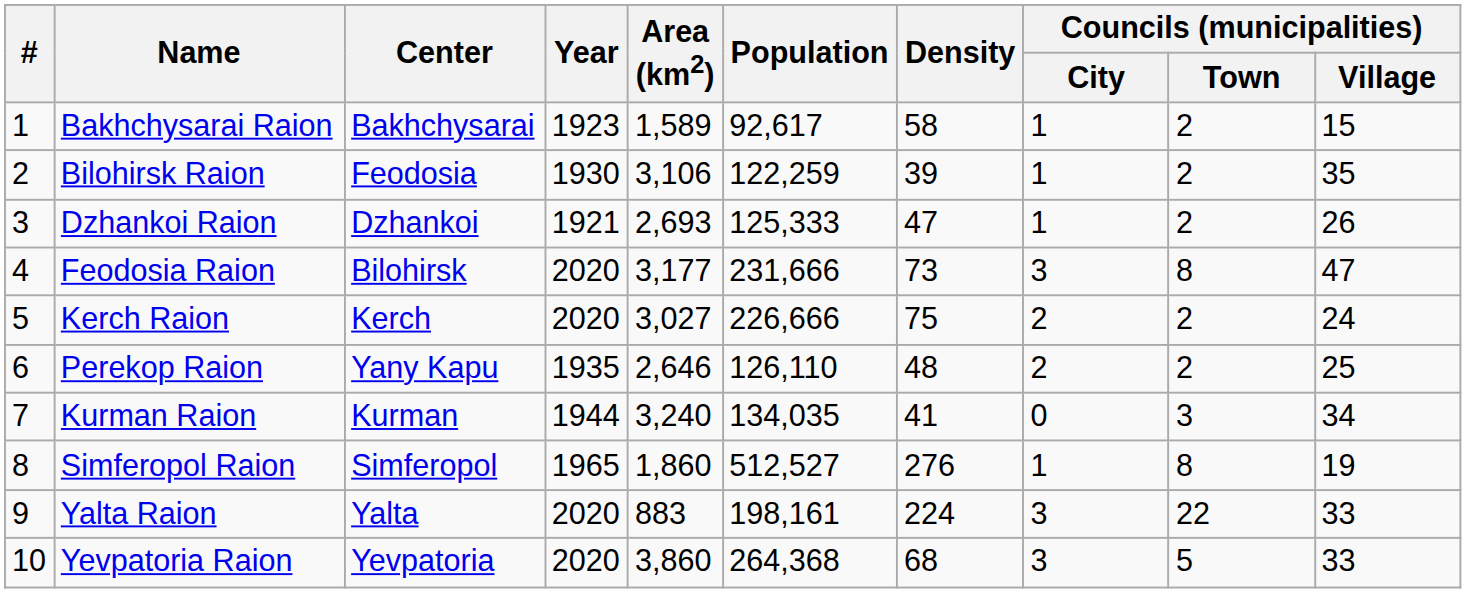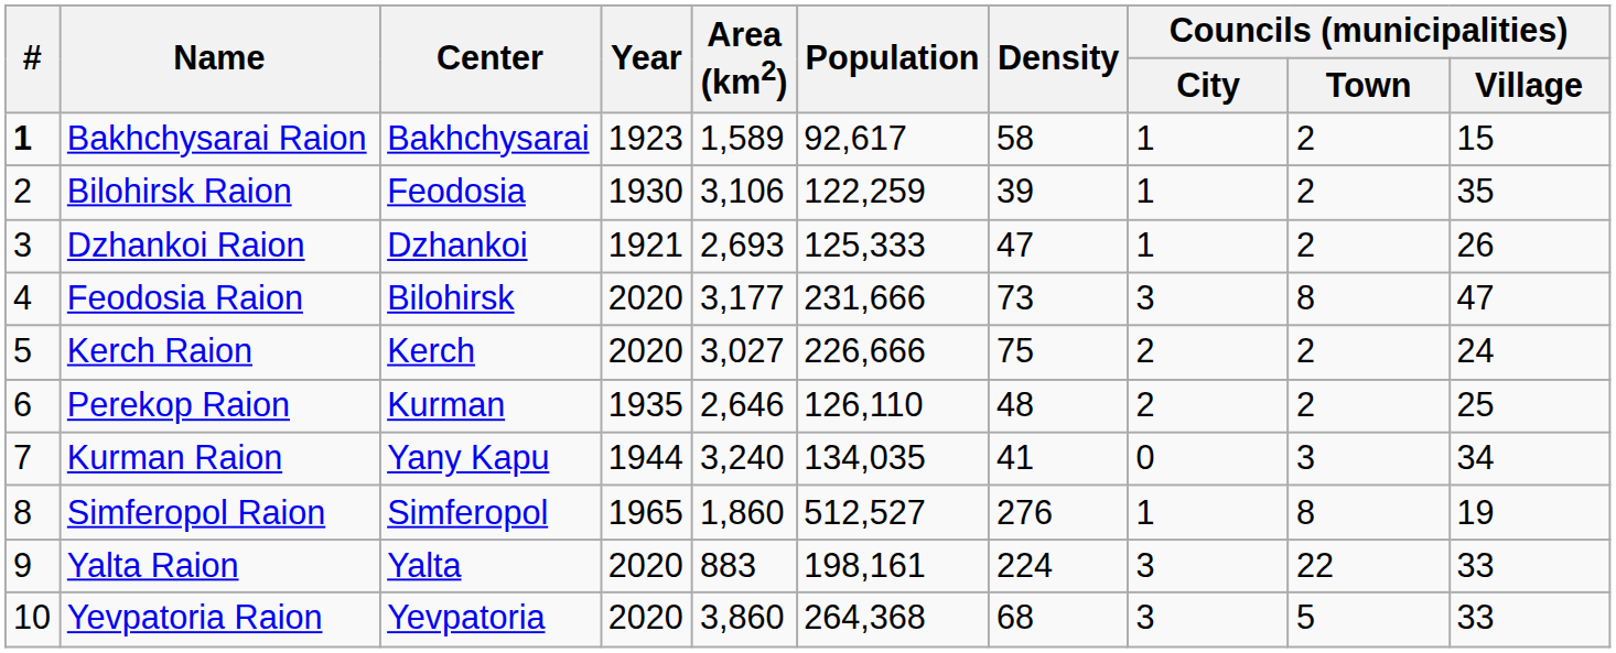 <table class="wikitable">
 <tr>
 <th rowspan=2>#</th>
 <th rowspan=2>Name</th>
 <th rowspan=2>Center</th>
 <th rowspan=2>Year</th>
 <th rowspan=2>Area<br>(km<sup>2</sup>)</th>
 <th rowspan=2>Population</th>
 <th rowspan=2>Density</th>
 <th colspan=3>Councils (municipalities)</th>
 </tr>
 <tr>
 <th width=10%>City</th>
 <th width=10%>Town</th>
 <th width=10%>Village</th>
 </tr>
 <tr>
-<td>1</td>
+<td><strong>1</strong></td>
 <td><a href='#'>Bakhchysarai Raion</a></td>
 <td><a href='#'>Bakhchysarai</a></td>
 <td>1923</td>
 <td>1,589</td>
 <td>92,617</td>
 <td>58</td>
 <td>1</td>
 <td>2</td>
 <td>15</td>
 </tr>
 <tr>
 <td>2</td>
 <td><a href='#'>Bilohirsk Raion</a></td>
 <td><a href='#'>Feodosia</a></td>
 <td>1930</td>
 <td>3,106</td>
 <td>122,259</td>
 <td>39</td>
 <td>1</td>
 <td>2</td>
 <td>35</td>
 </tr>
 <tr>
 <td>3</td>
 <td><a href='#'>Dzhankoi Raion</a></td>
 <td><a href='#'>Dzhankoi</a></td>
 <td>1921</td>
 <td>2,693</td>
 <td>125,333</td>
 <td>47</td>
 <td>1</td>
 <td>2</td>
 <td>26</td>
 </tr>
 <tr>
 <td>4</td>
 <td><a href='#'>Feodosia Raion</a></td>
 <td><a href='#'>Bilohirsk</a></td>
 <td>2020</td>
 <td>3,177</td>
 <td>231,666</td>
 <td>73</td>
 <td>3</td>
 <td>8</td>
 <td>47</td>
 </tr>
 <tr>
 <td>5</td>
 <td><a href='#'>Kerch Raion</a></td>
 <td><a href='#'>Kerch</a></td>
 <td>2020</td>
 <td>3,027</td>
 <td>226,666</td>
 <td>75</td>
 <td>2</td>
 <td>2</td>
 <td>24</td>
 </tr>
 <tr>
 <td>6</td>
 <td><a href='#'>Perekop Raion</a></td>
-<td><a href='#'>Yany Kapu</a></td>
+<td><a href='#'>Kurman</a></td>
 <td>1935</td>
 <td>2,646</td>
 <td>126,110</td>
 <td>48</td>
 <td>2</td>
 <td>2</td>
 <td>25</td>
 </tr>
 <tr>
 <td>7</td>
 <td><a href='#'>Kurman Raion</a></td>
-<td><a href='#'>Kurman</a></td>
+<td><a href='#'>Yany Kapu</a></td>
 <td>1944</td>
 <td>3,240</td>
 <td>134,035</td>
 <td>41</td>
 <td>0</td>
 <td>3</td>
 <td>34</td>
 </tr>
 <tr>
 <td>8</td>
 <td><a href='#'>Simferopol Raion</a></td>
 <td><a href='#'>Simferopol</a></td>
 <td>1965</td>
 <td>1,860</td>
 <td>512,527</td>
 <td>276</td>
 <td>1</td>
 <td>8</td>
 <td>19</td>
 </tr>
 <tr>
 <td>9</td>
 <td><a href='#'>Yalta Raion</a></td>
 <td><a href='#'>Yalta</a></td>
 <td>2020</td>
 <td>883</td>
 <td>198,161</td>
 <td>224</td>
 <td>3</td>
 <td>22</td>
 <td>33</td>
 </tr>
 <tr>
 <td>10</td>
 <td><a href='#'>Yevpatoria Raion</a></td>
 <td><a href='#'>Yevpatoria</a></td>
 <td>2020</td>
 <td>3,860</td>
 <td>264,368</td>
 <td>68</td>
 <td>3</td>
 <td>5</td>
 <td>33</td>
 </tr>
 </table>
